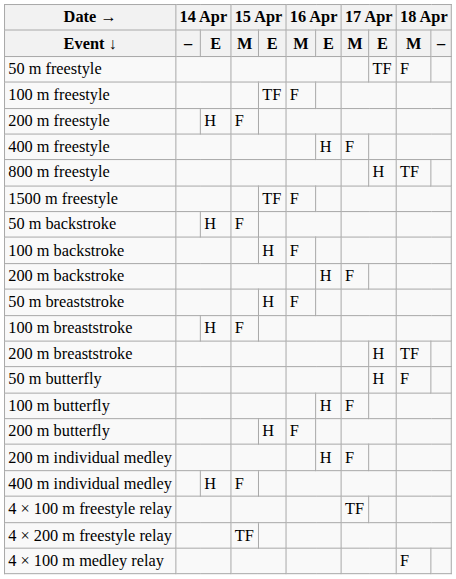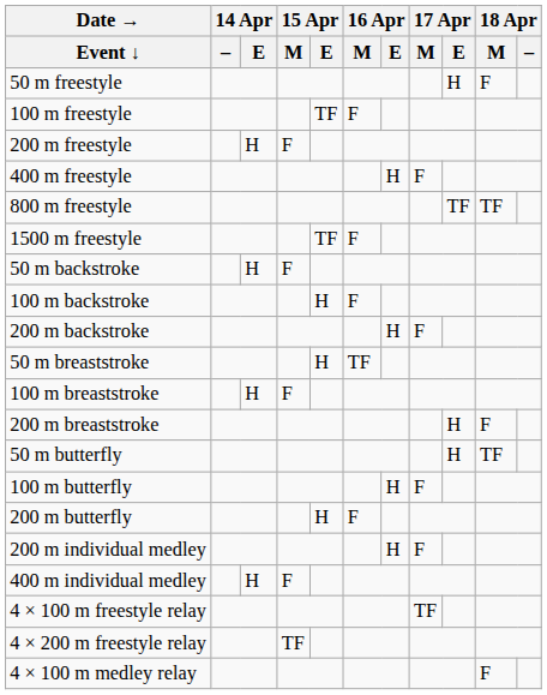 <table class="wikitable swimming-schedule floatleft">
 <tr>
 <th>Date →</th>
 <th colspan=2>14 Apr</th>
 <th colspan=2>15 Apr</th>
 <th colspan=2>16 Apr</th>
 <th colspan=2>17 Apr</th>
 <th colspan=2>18 Apr</th>
 </tr>
 <tr>
 <th>Event ↓</th>
 <th>–</th>
 <th>E</th>
 <th>M</th>
 <th>E</th>
 <th>M</th>
 <th>E</th>
 <th>M</th>
 <th>E</th>
 <th>M</th>
 <th>–</th>
 </tr>
 <tr>
 <td class=event>50 m freestyle</td>
 <td colspan=2></td>
 <td colspan=2></td>
 <td colspan=2></td>
 <td></td>
-<td class=timed-final>TF</td>
+<td class=heats>H</td>
 <td class=final>F</td>
 <td></td>
 </tr>
 <tr>
 <td class=event>100 m freestyle</td>
 <td colspan=2></td>
 <td></td>
 <td class=timed-final>TF</td>
 <td class=final>F</td>
 <td></td>
 <td colspan=2></td>
 <td colspan=2></td>
 </tr>
 <tr>
 <td class=event>200 m freestyle</td>
 <td></td>
 <td class=heats>H</td>
 <td class=final>F</td>
 <td></td>
 <td colspan=2></td>
 <td colspan=2></td>
 <td colspan=2></td>
 </tr>
 <tr>
 <td class=event>400 m freestyle</td>
 <td colspan=2></td>
 <td colspan=2></td>
 <td></td>
 <td class=heats>H</td>
 <td class=final>F</td>
 <td></td>
 <td colspan=2></td>
 </tr>
 <tr>
 <td class=event>800 m freestyle</td>
 <td colspan=2></td>
 <td colspan=2></td>
 <td colspan=2></td>
 <td></td>
-<td class=heats>H</td>
+<td class=timed-final>TF</td>
 <td class=timed-final>TF</td>
 <td></td>
 </tr>
 <tr>
 <td class=event>1500 m freestyle</td>
 <td colspan=2></td>
 <td></td>
 <td class=timed-final>TF</td>
 <td class=final>F</td>
 <td></td>
 <td colspan=2></td>
 <td colspan=2></td>
 </tr>
 <tr>
 <td class=event>50 m backstroke</td>
 <td></td>
 <td class=heats>H</td>
 <td class=final>F</td>
 <td></td>
 <td colspan=2></td>
 <td colspan=2></td>
 <td colspan=2></td>
 </tr>
 <tr>
 <td class=event>100 m backstroke</td>
 <td colspan=2></td>
 <td></td>
 <td class=heats>H</td>
 <td class=final>F</td>
 <td></td>
 <td colspan=2></td>
 <td colspan=2></td>
 </tr>
 <tr>
 <td class=event>200 m backstroke</td>
 <td colspan=2></td>
 <td colspan=2></td>
 <td></td>
 <td class=heats>H</td>
 <td class=final>F</td>
 <td></td>
 <td colspan=2></td>
 </tr>
 <tr>
 <td class=event>50 m breaststroke</td>
 <td colspan=2></td>
 <td></td>
 <td class=heats>H</td>
-<td class=final>F</td>
+<td class=timed-final>TF</td>
 <td></td>
 <td colspan=2></td>
 <td colspan=2></td>
 </tr>
 <tr>
 <td class=event>100 m breaststroke</td>
 <td></td>
 <td class=heats>H</td>
 <td class=final>F</td>
 <td></td>
 <td colspan=2></td>
 <td colspan=2></td>
 <td colspan=2></td>
 </tr>
 <tr>
 <td class=event>200 m breaststroke</td>
 <td colspan=2></td>
 <td colspan=2></td>
 <td colspan=2></td>
 <td></td>
 <td class=heats>H</td>
-<td class=timed-final>TF</td>
+<td class=final>F</td>
 <td></td>
 </tr>
 <tr>
 <td class=event>50 m butterfly</td>
 <td colspan=2></td>
 <td colspan=2></td>
 <td colspan=2></td>
 <td></td>
 <td class=heats>H</td>
-<td class=final>F</td>
+<td class=timed-final>TF</td>
 <td></td>
 </tr>
 <tr>
 <td class=event>100 m butterfly</td>
 <td colspan=2></td>
 <td colspan=2></td>
 <td></td>
 <td class=heats>H</td>
 <td class=final>F</td>
 <td></td>
 <td colspan=2></td>
 </tr>
 <tr>
 <td class=event>200 m butterfly</td>
 <td colspan=2></td>
 <td></td>
 <td class=heats>H</td>
 <td class=final>F</td>
 <td></td>
 <td colspan=2></td>
 <td colspan=2></td>
 </tr>
 <tr>
 <td class=event>200 m individual medley</td>
 <td colspan=2></td>
 <td colspan=2></td>
 <td></td>
 <td class=heats>H</td>
 <td class=final>F</td>
 <td></td>
 <td colspan=2></td>
 </tr>
 <tr>
 <td class=event>400 m individual medley</td>
 <td></td>
 <td class=heats>H</td>
 <td class=final>F</td>
 <td></td>
 <td colspan=2></td>
 <td colspan=2></td>
 <td colspan=2></td>
 </tr>
 <tr>
 <td class=event>4 × 100 m freestyle relay</td>
 <td colspan=2></td>
 <td colspan=2></td>
 <td colspan=2></td>
 <td class=timed-final>TF</td>
 <td></td>
 <td colspan=2></td>
 </tr>
 <tr>
 <td class=event>4 × 200 m freestyle relay</td>
 <td colspan=2></td>
 <td class=timed-final>TF</td>
 <td></td>
 <td colspan=2></td>
 <td colspan=2></td>
 <td colspan=2></td>
 </tr>
 <tr>
 <td class=event>4 × 100 m medley relay</td>
 <td colspan=2></td>
 <td colspan=2></td>
 <td colspan=2></td>
 <td colspan=2></td>
 <td class=final>F</td>
 <td></td>
 </tr>
 </table>
